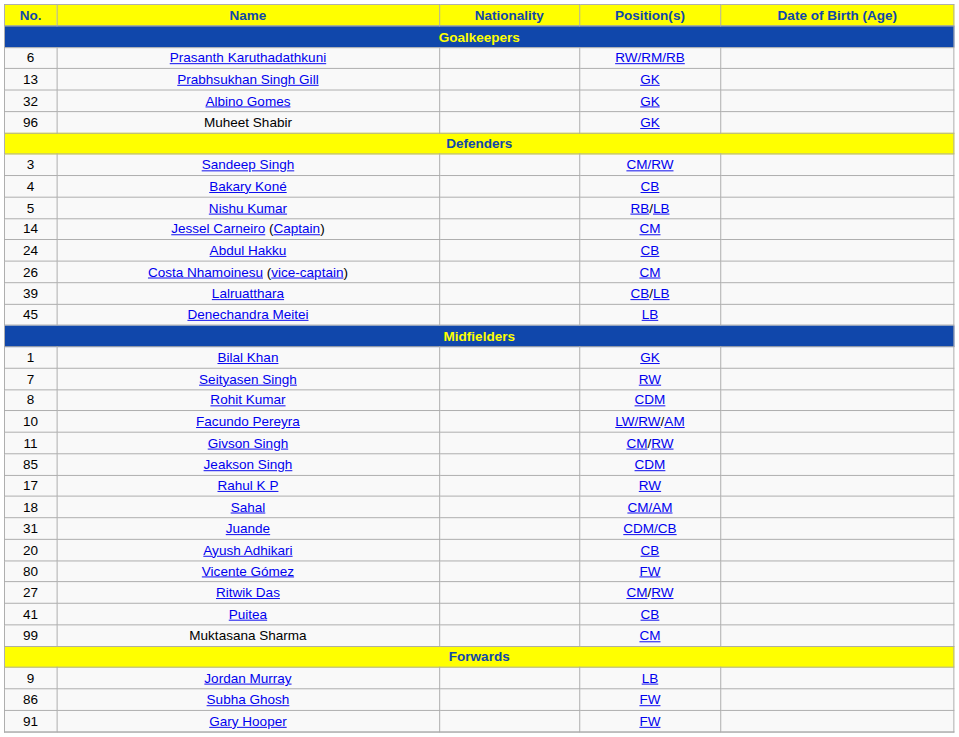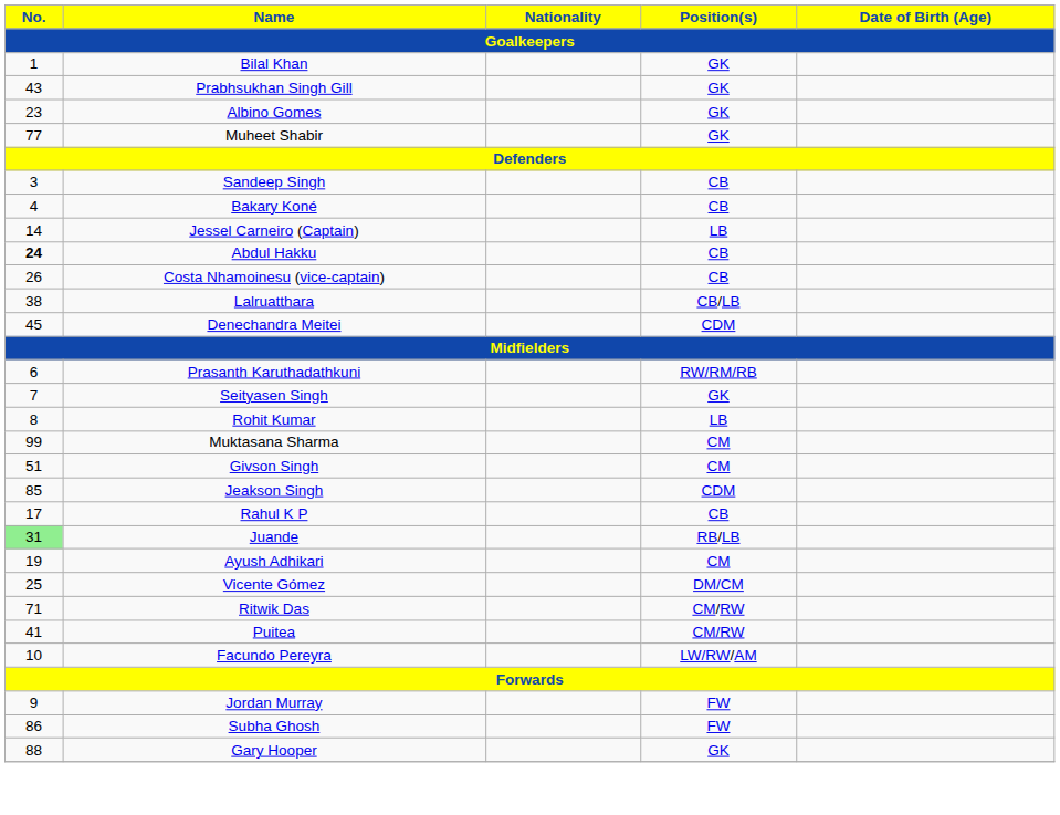 <table class="wikitable" style="text-align:center; font-size:90%; width:80%;">
 <tr>
 <th style="background:#FFFF00; color:#1047AB; text-align:center;">No.</th>
 <th style="background:#FFFF00; color:#1047AB; text-align:center;">Name</th>
 <th style="background:#FFFF00; color:#1047AB; text-align:center;">Nationality</th>
 <th style="background:#FFFF00; color:#1047AB; text-align:center;">Position(s)</th>
 <th style="background:#FFFF00; color:#1047AB; text-align:center;">Date of Birth (Age)</th>
 </tr>
 <tr>
 <th colspan="5" style="background:#1047AB; color:#FFFF00; text-align:center;">Goalkeepers</th>
 </tr>
 <tr>
-<td>6</td>
-<td><a href='#'>Prasanth Karuthadathkuni</a></td>
+<td>1</td>
+<td><a href='#'>Bilal Khan</a></td>
 <td></td>
-<td><a href='#'>RW/RM/RB</a></td>
+<td><a href='#'>GK</a></td>
 <td></td>
 </tr>
 <tr>
-<td>13</td>
+<td>43</td>
 <td><a href='#'>Prabhsukhan Singh Gill</a></td>
 <td></td>
 <td><a href='#'>GK</a></td>
 <td></td>
 </tr>
 <tr>
-<td>32</td>
+<td>23</td>
 <td><a href='#'>Albino Gomes</a></td>
 <td></td>
 <td><a href='#'>GK</a></td>
 <td></td>
 </tr>
 <tr>
-<td>96</td>
+<td>77</td>
 <td>Muheet Shabir</td>
 <td></td>
 <td><a href='#'>GK</a></td>
 <td></td>
 </tr>
 <tr>
 <th colspan="5" style="background:#FFFF00; color:#1047AB; text-align:center;">Defenders</th>
 </tr>
 <tr>
 <td>3</td>
 <td><a href='#'>Sandeep Singh</a></td>
 <td></td>
-<td><a href='#'>CM/RW</a></td>
+<td><a href='#'>CB</a></td>
 <td></td>
 </tr>
 <tr>
 <td>4</td>
 <td><a href='#'>Bakary Koné</a></td>
 <td></td>
 <td><a href='#'>CB</a></td>
 <td></td>
 </tr>
 <tr>
-<td>5</td>
-<td><a href='#'>Nishu Kumar</a></td>
+<td>14</td>
+<td><a href='#'>Jessel Carneiro</a> (<a href='#'>Captain</a>)</td>
 <td></td>
-<td><a href='#'>RB</a>/<a href='#'>LB</a></td>
+<td><a href='#'>LB</a></td>
 <td></td>
 </tr>
 <tr>
-<td>14</td>
-<td><a href='#'>Jessel Carneiro</a> (<a href='#'>Captain</a>)</td>
-<td></td>
-<td><a href='#'>CM</a></td>
-<td></td>
-</tr>
-<tr>
-<td>24</td>
+<td><strong>24</strong></td>
 <td><a href='#'>Abdul Hakku</a></td>
 <td></td>
 <td><a href='#'>CB</a></td>
 <td></td>
 </tr>
 <tr>
 <td>26</td>
 <td><a href='#'>Costa Nhamoinesu</a> (<a href='#'>vice-captain</a>)</td>
 <td></td>
-<td><a href='#'>CM</a></td>
+<td><a href='#'>CB</a></td>
 <td></td>
 </tr>
 <tr>
-<td>39</td>
+<td>38</td>
 <td><a href='#'>Lalruatthara</a></td>
 <td></td>
 <td><a href='#'>CB</a>/<a href='#'>LB</a></td>
 <td></td>
 </tr>
 <tr>
 <td>45</td>
 <td><a href='#'>Denechandra Meitei</a></td>
 <td></td>
-<td><a href='#'>LB</a></td>
+<td><a href='#'>CDM</a></td>
 <td></td>
 </tr>
 <tr>
 <th colspan="5" style="background:#1047AB; color:#FFFF00; text-align:center;">Midfielders</th>
 </tr>
 <tr>
-<td>1</td>
-<td><a href='#'>Bilal Khan</a></td>
+<td>6</td>
+<td><a href='#'>Prasanth Karuthadathkuni</a></td>
 <td></td>
-<td><a href='#'>GK</a></td>
+<td><a href='#'>RW/RM/RB</a></td>
 <td></td>
 </tr>
 <tr>
 <td>7</td>
 <td><a href='#'>Seityasen Singh</a></td>
 <td></td>
-<td><a href='#'>RW</a></td>
+<td><a href='#'>GK</a></td>
 <td></td>
 </tr>
 <tr>
 <td>8</td>
 <td><a href='#'>Rohit Kumar</a></td>
 <td></td>
-<td><a href='#'>CDM</a></td>
+<td><a href='#'>LB</a></td>
 <td></td>
 </tr>
 <tr>
-<td>10</td>
-<td><a href='#'>Facundo Pereyra</a></td>
+<td>99</td>
+<td>Muktasana Sharma</td>
 <td></td>
-<td><a href='#'>LW/RW</a>/<a href='#'>AM</a></td>
+<td><a href='#'>CM</a></td>
 <td></td>
 </tr>
 <tr>
-<td>11</td>
+<td>51</td>
 <td><a href='#'>Givson Singh</a></td>
 <td></td>
-<td><a href='#'>CM</a>/<a href='#'>RW</a></td>
+<td><a href='#'>CM</a></td>
 <td></td>
 </tr>
 <tr>
 <td>85</td>
 <td><a href='#'>Jeakson Singh</a></td>
 <td></td>
 <td><a href='#'>CDM</a></td>
 <td></td>
 </tr>
 <tr>
 <td>17</td>
 <td><a href='#'>Rahul K P</a></td>
 <td></td>
-<td><a href='#'>RW</a></td>
-<td></td>
-</tr>
-<tr>
-<td>18</td>
-<td><a href='#'>Sahal</a></td>
-<td></td>
-<td><a href='#'>CM/AM</a></td>
-<td></td>
-</tr>
-<tr>
-<td>31</td>
-<td><a href='#'>Juande</a></td>
-<td></td>
-<td><a href='#'>CDM/CB</a></td>
-<td></td>
-</tr>
-<tr>
-<td>20</td>
-<td><a href='#'>Ayush Adhikari</a></td>
-<td></td>
 <td><a href='#'>CB</a></td>
 <td></td>
 </tr>
 <tr>
-<td>80</td>
-<td><a href='#'>Vicente Gómez</a></td>
+<td style="background: lightgreen;">31</td>
+<td><a href='#'>Juande</a></td>
 <td></td>
-<td><a href='#'>FW</a></td>
+<td><a href='#'>RB</a>/<a href='#'>LB</a></td>
 <td></td>
 </tr>
 <tr>
-<td>27</td>
+<td>19</td>
+<td><a href='#'>Ayush Adhikari</a></td>
+<td></td>
+<td><a href='#'>CM</a></td>
+<td></td>
+</tr>
+<tr>
+<td>25</td>
+<td><a href='#'>Vicente Gómez</a></td>
+<td></td>
+<td><a href='#'>DM/CM</a></td>
+<td></td>
+</tr>
+<tr>
+<td>71</td>
 <td><a href='#'>Ritwik Das</a></td>
 <td></td>
 <td><a href='#'>CM</a>/<a href='#'>RW</a></td>
 <td></td>
 </tr>
 <tr>
 <td>41</td>
 <td><a href='#'>Puitea</a></td>
 <td></td>
-<td><a href='#'>CB</a></td>
+<td><a href='#'>CM/RW</a></td>
 <td></td>
 </tr>
 <tr>
-<td>99</td>
-<td>Muktasana Sharma</td>
+<td>10</td>
+<td><a href='#'>Facundo Pereyra</a></td>
 <td></td>
-<td><a href='#'>CM</a></td>
+<td><a href='#'>LW/RW</a>/<a href='#'>AM</a></td>
 <td></td>
 </tr>
 <tr>
 <th colspan="5" style="background:#FFFF00; color:#1047AB; text-align:center;">Forwards</th>
 </tr>
 <tr>
 <td>9</td>
 <td><a href='#'>Jordan Murray</a></td>
 <td></td>
-<td><a href='#'>LB</a></td>
+<td><a href='#'>FW</a></td>
 <td></td>
 </tr>
 <tr>
 <td>86</td>
 <td><a href='#'>Subha Ghosh</a></td>
 <td></td>
 <td><a href='#'>FW</a></td>
 <td></td>
 </tr>
 <tr>
-<td>91</td>
+<td>88</td>
 <td><a href='#'>Gary Hooper</a></td>
 <td></td>
-<td><a href='#'>FW</a></td>
+<td><a href='#'>GK</a></td>
 <td></td>
 </tr>
 <tr>
 </tr>
 </table>
